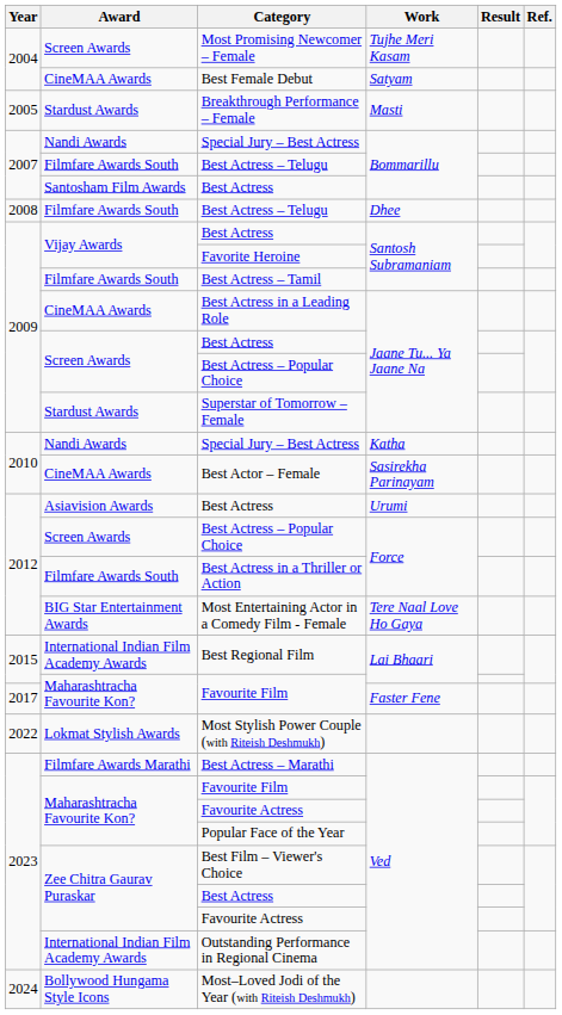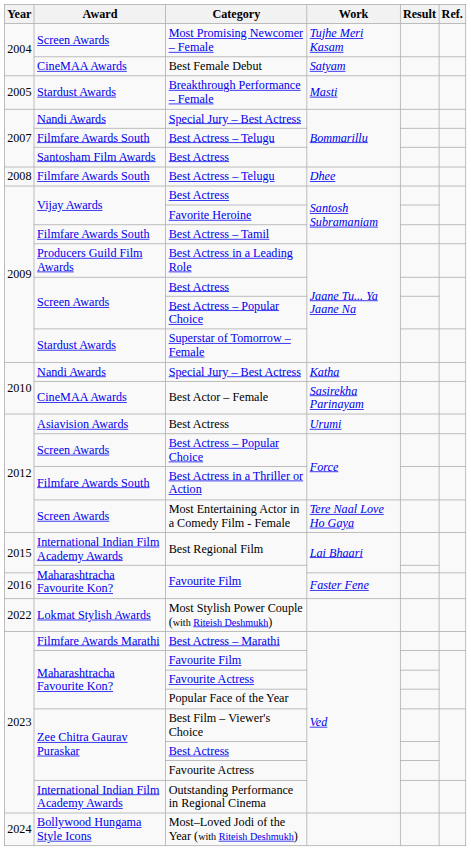 <table class="wikitable">
 <tr>
 <th>Year</th>
 <th>Award</th>
 <th>Category</th>
 <th>Work</th>
 <th>Result</th>
 <th>Ref.</th>
 </tr>
 <tr>
 <td rowspan="2">2004</td>
 <td><a href='#'>Screen Awards</a></td>
 <td><a href='#'>Most Promising Newcomer – Female</a></td>
 <td><em><a href='#'>Tujhe Meri Kasam</a></em></td>
 <td></td>
 <td></td>
 </tr>
 <tr>
 <td><a href='#'>CineMAA Awards</a></td>
 <td>Best Female Debut</td>
 <td><em><a href='#'>Satyam</a></em></td>
 <td></td>
 <td></td>
 </tr>
 <tr>
 <td>2005</td>
 <td><a href='#'>Stardust Awards</a></td>
 <td><a href='#'>Breakthrough Performance – Female</a></td>
 <td><em><a href='#'>Masti</a></em></td>
 <td></td>
 <td></td>
 </tr>
 <tr>
 <td rowspan="3">2007</td>
 <td><a href='#'>Nandi Awards</a></td>
 <td><a href='#'>Special Jury – Best Actress</a></td>
 <td rowspan="3"><em><a href='#'>Bommarillu</a></em></td>
 <td></td>
 <td></td>
 </tr>
 <tr>
 <td><a href='#'>Filmfare Awards South</a></td>
 <td><a href='#'>Best Actress – Telugu</a></td>
 <td></td>
 <td></td>
 </tr>
 <tr>
 <td><a href='#'>Santosham Film Awards</a></td>
 <td><a href='#'>Best Actress</a></td>
 <td></td>
 <td></td>
 </tr>
 <tr>
 <td>2008</td>
 <td><a href='#'>Filmfare Awards South</a></td>
 <td><a href='#'>Best Actress – Telugu</a></td>
 <td><em><a href='#'>Dhee</a></em></td>
 <td></td>
 <td></td>
 </tr>
 <tr>
 <td rowspan="7">2009</td>
 <td rowspan="2"><a href='#'>Vijay Awards</a></td>
 <td><a href='#'>Best Actress</a></td>
 <td rowspan="3"><em><a href='#'>Santosh Subramaniam</a></em></td>
 <td></td>
 <td rowspan="2"></td>
 </tr>
 <tr>
 <td><a href='#'>Favorite Heroine</a></td>
 <td></td>
 </tr>
 <tr>
 <td><a href='#'>Filmfare Awards South</a></td>
 <td><a href='#'>Best Actress – Tamil</a></td>
 <td></td>
 <td></td>
 </tr>
 <tr>
-<td><a href='#'>CineMAA Awards</a></td>
+<td><a href='#'>Producers Guild Film Awards</a></td>
 <td><a href='#'>Best Actress in a Leading Role</a></td>
 <td rowspan="4"><em><a href='#'>Jaane Tu... Ya Jaane Na</a></em></td>
 <td></td>
 <td></td>
 </tr>
 <tr>
 <td rowspan="2"><a href='#'>Screen Awards</a></td>
 <td><a href='#'>Best Actress</a></td>
 <td></td>
 <td rowspan="2"></td>
 </tr>
 <tr>
 <td><a href='#'>Best Actress – Popular Choice</a></td>
 <td></td>
 </tr>
 <tr>
 <td><a href='#'>Stardust Awards</a></td>
 <td><a href='#'>Superstar of Tomorrow – Female</a></td>
 <td></td>
 <td></td>
 </tr>
 <tr>
 <td rowspan="2">2010</td>
 <td><a href='#'>Nandi Awards</a></td>
 <td><a href='#'>Special Jury – Best Actress</a></td>
 <td><em><a href='#'>Katha</a></em></td>
 <td></td>
 <td></td>
 </tr>
 <tr>
 <td><a href='#'>CineMAA Awards</a></td>
 <td>Best Actor – Female</td>
 <td><em><a href='#'>Sasirekha Parinayam</a></em></td>
 <td></td>
 <td></td>
 </tr>
 <tr>
 <td rowspan="4">2012</td>
 <td><a href='#'>Asiavision Awards</a></td>
 <td>Best Actress</td>
 <td><em><a href='#'>Urumi</a></em></td>
 <td></td>
 <td></td>
 </tr>
 <tr>
 <td><a href='#'>Screen Awards</a></td>
 <td><a href='#'>Best Actress – Popular Choice</a></td>
 <td rowspan="2"><em><a href='#'>Force</a></em></td>
 <td></td>
 <td></td>
 </tr>
 <tr>
 <td><a href='#'>Filmfare Awards South</a></td>
 <td><a href='#'>Best Actress in a Thriller or Action</a></td>
 <td></td>
 <td></td>
 </tr>
 <tr>
-<td><a href='#'>BIG Star Entertainment Awards</a></td>
+<td><a href='#'>Screen Awards</a></td>
 <td>Most Entertaining Actor in a Comedy Film - Female</td>
 <td><em><a href='#'>Tere Naal Love Ho Gaya</a></em></td>
 <td></td>
 <td></td>
 </tr>
 <tr>
 <td rowspan="2">2015</td>
 <td><a href='#'>International Indian Film Academy Awards</a></td>
 <td>Best Regional Film</td>
 <td rowspan="2"><em><a href='#'>Lai Bhaari</a></em></td>
 <td></td>
 <td rowspan="2"></td>
 </tr>
 <tr>
 <td rowspan="2"><a href='#'>Maharashtracha Favourite Kon?</a></td>
 <td rowspan="2"><a href='#'>Favourite Film</a></td>
 <td></td>
 </tr>
 <tr>
-<td>2017</td>
+<td>2016</td>
 <td><em><a href='#'>Faster Fene</a></em></td>
 <td></td>
 <td></td>
 </tr>
 <tr>
 <td>2022</td>
 <td><a href='#'>Lokmat Stylish Awards</a></td>
 <td>Most Stylish Power Couple (<small>with <a href='#'>Riteish Deshmukh</a></small>)</td>
 <td></td>
 <td></td>
 <td></td>
 </tr>
 <tr>
 <td rowspan="8">2023</td>
 <td><a href='#'>Filmfare Awards Marathi</a></td>
 <td><a href='#'>Best Actress – Marathi</a></td>
 <td rowspan="8"><em><a href='#'>Ved</a></em></td>
 <td></td>
 <td></td>
 </tr>
 <tr>
 <td rowspan="3"><a href='#'>Maharashtracha Favourite Kon?</a></td>
 <td><a href='#'>Favourite Film</a></td>
 <td></td>
 <td rowspan="3"></td>
 </tr>
 <tr>
 <td><a href='#'>Favourite Actress</a></td>
 <td></td>
 </tr>
 <tr>
 <td>Popular Face of the Year</td>
 <td></td>
 </tr>
 <tr>
 <td rowspan="3"><a href='#'>Zee Chitra Gaurav Puraskar</a></td>
 <td>Best Film – Viewer's Choice</td>
 <td></td>
 <td rowspan="3"></td>
 </tr>
 <tr>
 <td><a href='#'>Best Actress</a></td>
 <td></td>
 </tr>
 <tr>
 <td>Favourite Actress</td>
 <td></td>
 </tr>
 <tr>
 <td><a href='#'>International Indian Film Academy Awards</a></td>
 <td>Outstanding Performance in Regional Cinema</td>
 <td></td>
 <td></td>
 </tr>
 <tr>
 <td>2024</td>
 <td><a href='#'>Bollywood Hungama Style Icons</a></td>
 <td>Most–Loved Jodi of the Year (<small>with <a href='#'>Riteish Deshmukh</a></small>)</td>
 <td></td>
 <td></td>
 <td></td>
 </tr>
 </table>
